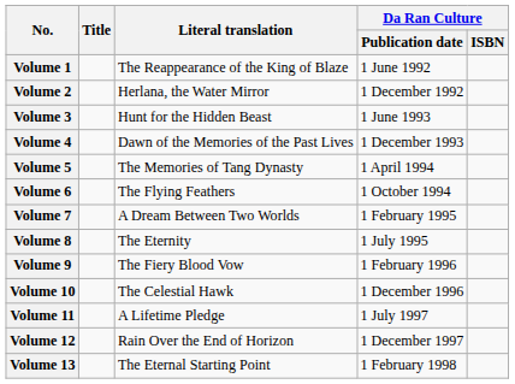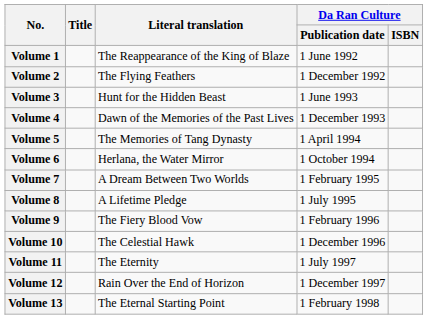 <table class=wikitable style="font-size:small;margin:0 auto;">
 <tr>
 <th rowspan="2">No.</th>
 <th rowspan="2">Title</th>
 <th rowspan="2">Literal translation</th>
 <th colspan="2"> <a href='#'>Da Ran Culture</a></th>
 </tr>
 <tr>
 <th>Publication date</th>
 <th>ISBN</th>
 </tr>
 <tr>
 <th>Volume 1</th>
 <td></td>
 <td>The Reappearance of the King of Blaze</td>
 <td>1 June 1992</td>
 <td></td>
 </tr>
 <tr>
 <th>Volume 2</th>
 <td></td>
-<td>Herlana, the Water Mirror</td>
+<td>The Flying Feathers</td>
 <td>1 December 1992</td>
 <td></td>
 </tr>
 <tr>
 <th>Volume 3</th>
 <td></td>
 <td>Hunt for the Hidden Beast</td>
 <td>1 June 1993</td>
 <td></td>
 </tr>
 <tr>
 <th>Volume 4</th>
 <td></td>
 <td>Dawn of the Memories of the Past Lives</td>
 <td>1 December 1993</td>
 <td></td>
 </tr>
 <tr>
 <th>Volume 5</th>
 <td></td>
 <td>The Memories of Tang Dynasty</td>
 <td>1 April 1994</td>
 <td></td>
 </tr>
 <tr>
 <th>Volume 6</th>
 <td></td>
-<td>The Flying Feathers</td>
+<td>Herlana, the Water Mirror</td>
 <td>1 October 1994</td>
 <td></td>
 </tr>
 <tr>
 <th>Volume 7</th>
 <td></td>
 <td>A Dream Between Two Worlds</td>
 <td>1 February 1995</td>
 <td></td>
 </tr>
 <tr>
 <th>Volume 8</th>
 <td></td>
-<td>The Eternity</td>
+<td>A Lifetime Pledge</td>
 <td>1 July 1995</td>
 <td></td>
 </tr>
 <tr>
 <th>Volume 9</th>
 <td></td>
 <td>The Fiery Blood Vow</td>
 <td>1 February 1996</td>
 <td></td>
 </tr>
 <tr>
 <th>Volume 10</th>
 <td></td>
 <td>The Celestial Hawk</td>
 <td>1 December 1996</td>
 <td></td>
 </tr>
 <tr>
 <th>Volume 11</th>
 <td></td>
-<td>A Lifetime Pledge</td>
+<td>The Eternity</td>
 <td>1 July 1997</td>
 <td></td>
 </tr>
 <tr>
 <th>Volume 12</th>
 <td></td>
 <td>Rain Over the End of Horizon</td>
 <td>1 December 1997</td>
 <td></td>
 </tr>
 <tr>
 <th>Volume 13</th>
 <td></td>
 <td>The Eternal Starting Point</td>
 <td>1 February 1998</td>
 <td></td>
 </tr>
 </table>
